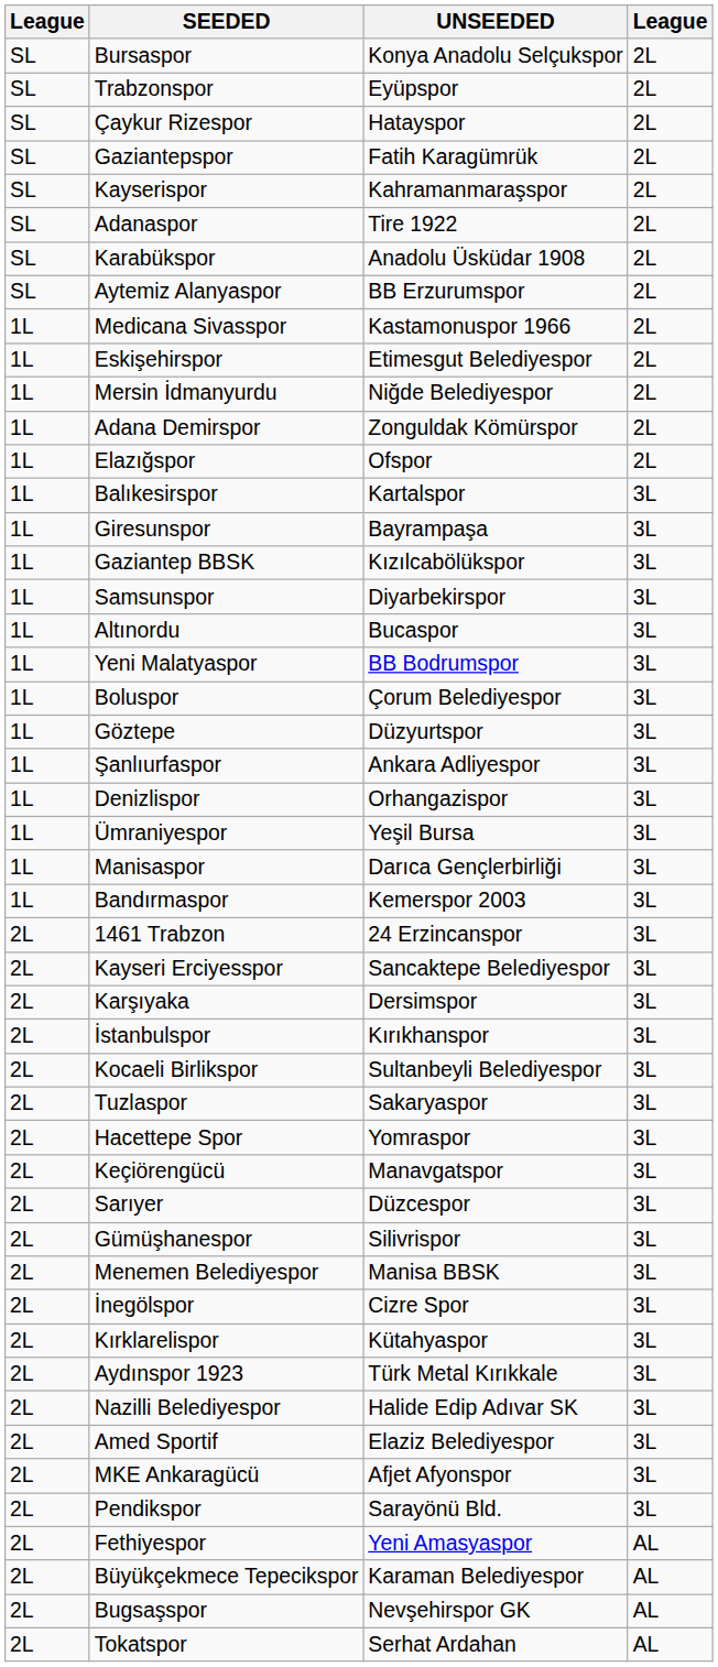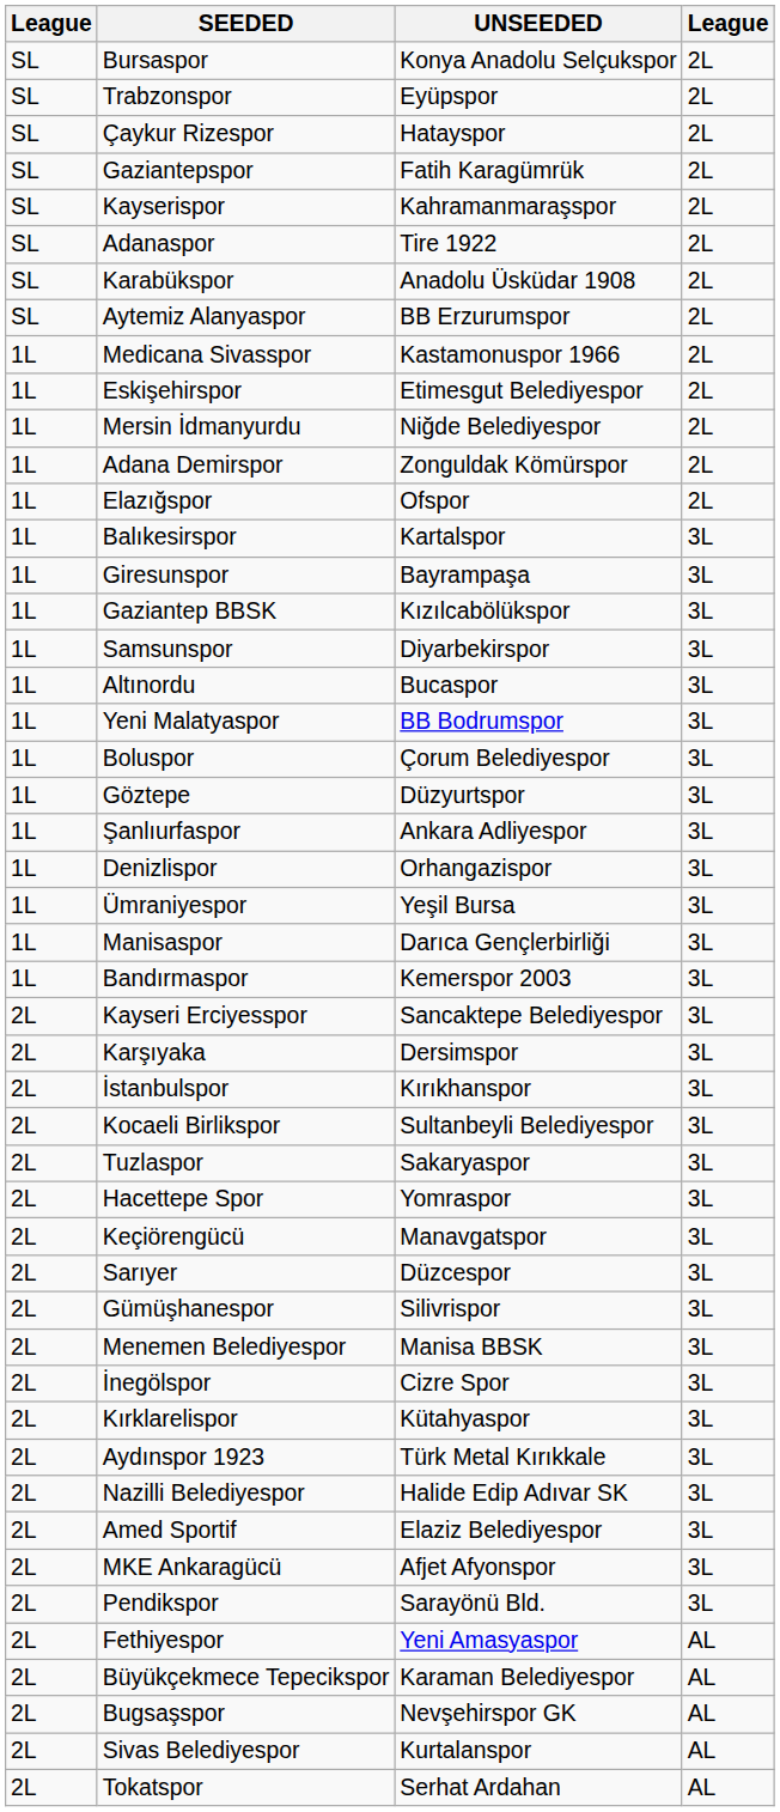 <table class="wikitable">
 <tr>
 <th>League</th>
 <th>SEEDED</th>
 <th>UNSEEDED</th>
 <th>League</th>
 </tr>
 <tr>
 <td>SL</td>
 <td>Bursaspor</td>
 <td>Konya Anadolu Selçukspor</td>
 <td>2L</td>
 </tr>
 <tr>
 <td>SL</td>
 <td>Trabzonspor</td>
 <td>Eyüpspor</td>
 <td>2L</td>
 </tr>
 <tr>
 <td>SL</td>
 <td>Çaykur Rizespor</td>
 <td>Hatayspor</td>
 <td>2L</td>
 </tr>
 <tr>
 <td>SL</td>
 <td>Gaziantepspor</td>
 <td>Fatih Karagümrük</td>
 <td>2L</td>
 </tr>
 <tr>
 <td>SL</td>
 <td>Kayserispor</td>
 <td>Kahramanmaraşspor</td>
 <td>2L</td>
 </tr>
 <tr>
 <td>SL</td>
 <td>Adanaspor</td>
 <td>Tire 1922</td>
 <td>2L</td>
 </tr>
 <tr>
 <td>SL</td>
 <td>Karabükspor</td>
 <td>Anadolu Üsküdar 1908</td>
 <td>2L</td>
 </tr>
 <tr>
 <td>SL</td>
 <td>Aytemiz  Alanyaspor</td>
 <td>BB Erzurumspor</td>
 <td>2L</td>
 </tr>
 <tr>
 <td>1L</td>
 <td>Medicana Sivasspor</td>
 <td>Kastamonuspor 1966</td>
 <td>2L</td>
 </tr>
 <tr>
 <td>1L</td>
 <td>Eskişehirspor</td>
 <td>Etimesgut Belediyespor</td>
 <td>2L</td>
 </tr>
 <tr>
 <td>1L</td>
 <td>Mersin İdmanyurdu</td>
 <td>Niğde Belediyespor</td>
 <td>2L</td>
 </tr>
 <tr>
 <td>1L</td>
 <td>Adana Demirspor</td>
 <td>Zonguldak Kömürspor</td>
 <td>2L</td>
 </tr>
 <tr>
 <td>1L</td>
 <td>Elazığspor</td>
 <td>Ofspor</td>
 <td>2L</td>
 </tr>
 <tr>
 <td>1L</td>
 <td>Balıkesirspor</td>
 <td>Kartalspor</td>
 <td>3L</td>
 </tr>
 <tr>
 <td>1L</td>
 <td>Giresunspor</td>
 <td>Bayrampaşa</td>
 <td>3L</td>
 </tr>
 <tr>
 <td>1L</td>
 <td>Gaziantep BBSK</td>
 <td>Kızılcabölükspor</td>
 <td>3L</td>
 </tr>
 <tr>
 <td>1L</td>
 <td>Samsunspor</td>
 <td>Diyarbekirspor</td>
 <td>3L</td>
 </tr>
 <tr>
 <td>1L</td>
 <td>Altınordu</td>
 <td>Bucaspor</td>
 <td>3L</td>
 </tr>
 <tr>
 <td>1L</td>
 <td>Yeni Malatyaspor</td>
 <td><a href='#'>BB Bodrumspor</a></td>
 <td>3L</td>
 </tr>
 <tr>
 <td>1L</td>
 <td>Boluspor</td>
 <td>Çorum Belediyespor</td>
 <td>3L</td>
 </tr>
 <tr>
 <td>1L</td>
 <td>Göztepe</td>
 <td>Düzyurtspor</td>
 <td>3L</td>
 </tr>
 <tr>
 <td>1L</td>
 <td>Şanlıurfaspor</td>
 <td>Ankara Adliyespor</td>
 <td>3L</td>
 </tr>
 <tr>
 <td>1L</td>
 <td>Denizlispor</td>
 <td>Orhangazispor</td>
 <td>3L</td>
 </tr>
 <tr>
 <td>1L</td>
 <td>Ümraniyespor</td>
 <td>Yeşil Bursa</td>
 <td>3L</td>
 </tr>
 <tr>
 <td>1L</td>
 <td>Manisaspor</td>
 <td>Darıca Gençlerbirliği</td>
 <td>3L</td>
 </tr>
 <tr>
 <td>1L</td>
 <td>Bandırmaspor</td>
 <td>Kemerspor 2003</td>
 <td>3L</td>
 </tr>
 <tr>
 <td>2L</td>
-<td>1461 Trabzon</td>
-<td>24 Erzincanspor</td>
-<td>3L</td>
-</tr>
-<tr>
-<td>2L</td>
 <td>Kayseri Erciyesspor</td>
 <td>Sancaktepe  Belediyespor</td>
 <td>3L</td>
 </tr>
 <tr>
 <td>2L</td>
 <td>Karşıyaka</td>
 <td>Dersimspor</td>
 <td>3L</td>
 </tr>
 <tr>
 <td>2L</td>
 <td>İstanbulspor</td>
 <td>Kırıkhanspor</td>
 <td>3L</td>
 </tr>
 <tr>
 <td>2L</td>
 <td>Kocaeli Birlikspor</td>
 <td>Sultanbeyli Belediyespor</td>
 <td>3L</td>
 </tr>
 <tr>
 <td>2L</td>
 <td>Tuzlaspor</td>
 <td>Sakaryaspor</td>
 <td>3L</td>
 </tr>
 <tr>
 <td>2L</td>
 <td>Hacettepe Spor</td>
 <td>Yomraspor</td>
 <td>3L</td>
 </tr>
 <tr>
 <td>2L</td>
 <td>Keçiörengücü</td>
 <td>Manavgatspor</td>
 <td>3L</td>
 </tr>
 <tr>
 <td>2L</td>
 <td>Sarıyer</td>
 <td>Düzcespor</td>
 <td>3L</td>
 </tr>
 <tr>
 <td>2L</td>
 <td>Gümüşhanespor</td>
 <td>Silivrispor</td>
 <td>3L</td>
 </tr>
 <tr>
 <td>2L</td>
 <td>Menemen Belediyespor</td>
 <td>Manisa BBSK</td>
 <td>3L</td>
 </tr>
 <tr>
 <td>2L</td>
 <td>İnegölspor</td>
 <td>Cizre Spor</td>
 <td>3L</td>
 </tr>
 <tr>
 <td>2L</td>
 <td>Kırklarelispor</td>
 <td>Kütahyaspor</td>
 <td>3L</td>
 </tr>
 <tr>
 <td>2L</td>
 <td>Aydınspor 1923</td>
 <td>Türk Metal Kırıkkale</td>
 <td>3L</td>
 </tr>
 <tr>
 <td>2L</td>
 <td>Nazilli Belediyespor</td>
 <td>Halide Edip Adıvar SK</td>
 <td>3L</td>
 </tr>
 <tr>
 <td>2L</td>
 <td>Amed Sportif</td>
 <td>Elaziz Belediyespor</td>
 <td>3L</td>
 </tr>
 <tr>
 <td>2L</td>
 <td>MKE Ankaragücü</td>
 <td>Afjet  Afyonspor</td>
 <td>3L</td>
 </tr>
 <tr>
 <td>2L</td>
 <td>Pendikspor</td>
 <td>Sarayönü  Bld.</td>
 <td>3L</td>
 </tr>
 <tr>
 <td>2L</td>
 <td>Fethiyespor</td>
 <td><a href='#'>Yeni Amasyaspor</a></td>
 <td>AL</td>
 </tr>
 <tr>
 <td>2L</td>
 <td>Büyükçekmece Tepecikspor</td>
 <td>Karaman Belediyespor</td>
 <td>AL</td>
 </tr>
 <tr>
 <td>2L</td>
 <td>Bugsaşspor</td>
 <td>Nevşehirspor GK</td>
 <td>AL</td>
 </tr>
 <tr>
 <td>2L</td>
+<td>Sivas Belediyespor</td>
+<td>Kurtalanspor</td>
+<td>AL</td>
+</tr>
+<tr>
+<td>2L</td>
 <td>Tokatspor</td>
 <td>Serhat Ardahan</td>
 <td>AL</td>
 </tr>
 </table>
